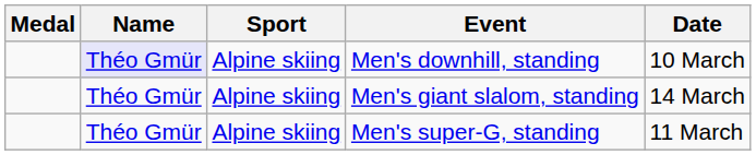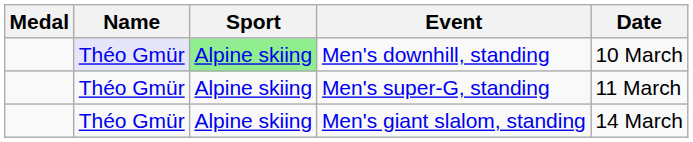 <table class="wikitable sortable" style="font-size:95%">
 <tr>
 <th>Medal</th>
 <th>Name</th>
 <th>Sport</th>
 <th>Event</th>
 <th>Date</th>
 </tr>
 <tr>
 <td></td>
 <td style="background: lavender;"><a href='#'>Théo Gmür</a></td>
-<td><a href='#'>Alpine skiing</a></td>
+<td style="background: lightgreen;"><a href='#'>Alpine skiing</a></td>
 <td><a href='#'>Men's downhill, standing</a></td>
 <td>10 March</td>
+</tr>
+<tr>
+<td></td>
+<td><a href='#'>Théo Gmür</a></td>
+<td><a href='#'>Alpine skiing</a></td>
+<td><a href='#'>Men's super-G, standing</a></td>
+<td>11 March</td>
 </tr>
 <tr>
 <td></td>
 <td><a href='#'>Théo Gmür</a></td>
 <td><a href='#'>Alpine skiing</a></td>
 <td><a href='#'>Men's giant slalom, standing</a></td>
 <td>14 March</td>
 </tr>
-<tr>
-<td></td>
-<td><a href='#'>Théo Gmür</a></td>
-<td><a href='#'>Alpine skiing</a></td>
-<td><a href='#'>Men's super-G, standing</a></td>
-<td>11 March</td>
-</tr>
 </table>
